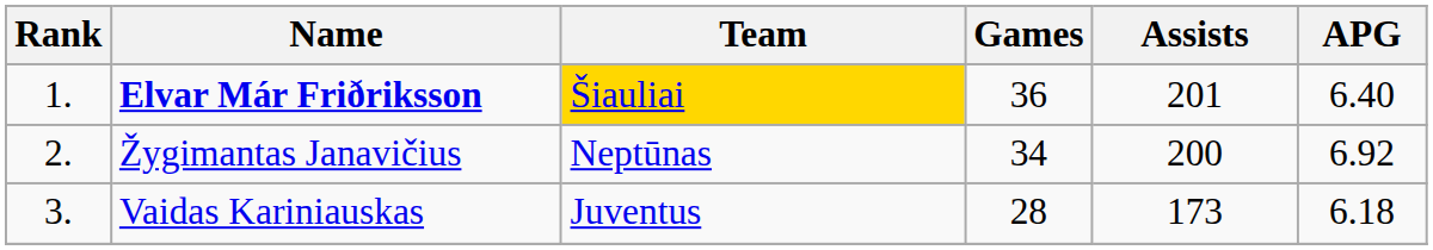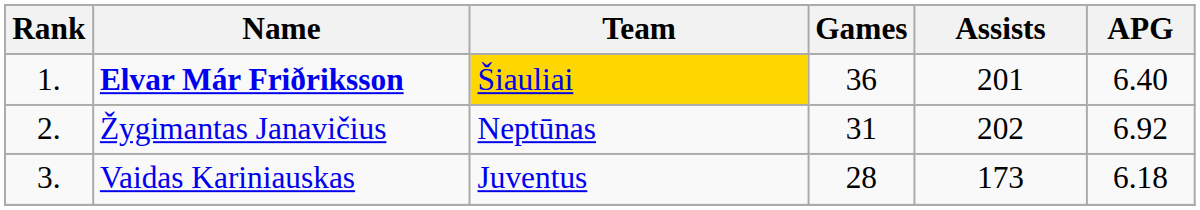 <table class="wikitable" style="text-align: center;">
 <tr>
 <th>Rank</th>
 <th width=200>Name</th>
 <th width=180>Team</th>
 <th>Games</th>
 <th width=85>Assists</th>
 <th width=50>APG</th>
 </tr>
 <tr>
 <td>1.</td>
 <td align="left"> <strong><a href='#'>Elvar Már Friðriksson</a></strong></td>
 <td align="left" style="background: gold;"><a href='#'>Šiauliai</a></td>
 <td>36</td>
 <td>201</td>
 <td>6.40</td>
 </tr>
 <tr>
 <td>2.</td>
 <td align="left"> <a href='#'>Žygimantas Janavičius</a></td>
 <td align="left"><a href='#'>Neptūnas</a></td>
-<td>34</td>
-<td>200</td>
+<td>31</td>
+<td>202</td>
 <td>6.92</td>
 </tr>
 <tr>
 <td>3.</td>
 <td align="left"> <a href='#'>Vaidas Kariniauskas</a></td>
 <td align="left"><a href='#'>Juventus</a></td>
 <td>28</td>
 <td>173</td>
 <td>6.18</td>
 </tr>
 <tr>
 </tr>
 </table>
